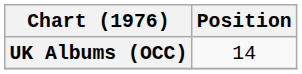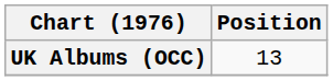 <table class="wikitable plainrowheaders" style="text-align:center;">
 <tr>
 <th scope="col">Chart (1976)</th>
 <th scope="col">Position</th>
 </tr>
 <tr>
 <th scope="row">UK Albums (OCC)</th>
-<td>14</td>
+<td>13</td>
 </tr>
 <tr>
 </tr>
 </table>
